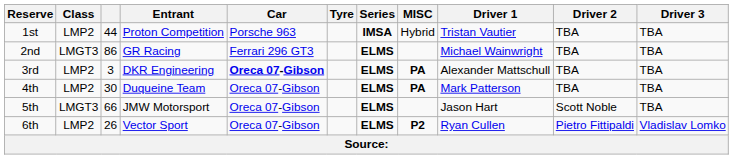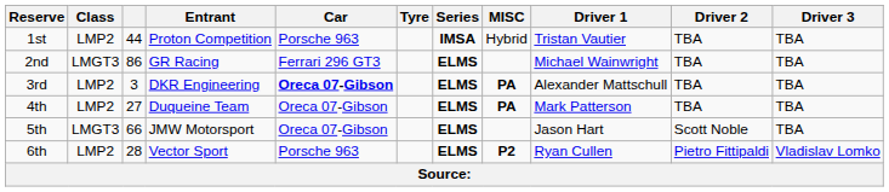 <table class="wikitable" style="font-size: 85%;">
 <tr>
 <th>Reserve</th>
 <th>Class</th>
 <th></th>
 <th>Entrant</th>
 <th>Car</th>
 <th>Tyre</th>
 <th>Series</th>
 <th>MISC</th>
 <th>Driver 1</th>
 <th>Driver 2</th>
 <th>Driver 3</th>
 </tr>
 <tr>
 <td align=center>1st</td>
 <td align=center>LMP2</td>
 <td align=center>44</td>
 <td nowrap> <a href='#'>Proton Competition</a></td>
 <td><a href='#'>Porsche 963</a></td>
 <td align=center></td>
 <td align=center><strong><span>IMSA</span></strong></td>
 <td align=center>Hybrid</td>
 <td> <a href='#'>Tristan Vautier</a></td>
 <td> TBA</td>
 <td> TBA</td>
 </tr>
 <tr>
 <td align=center>2nd</td>
 <td align=center>LMGT3</td>
 <td align=center>86</td>
 <td> <a href='#'>GR Racing</a></td>
 <td><a href='#'>Ferrari 296 GT3</a></td>
 <td align=center></td>
 <td align=center><strong><span>ELMS</span></strong></td>
 <td align=center></td>
 <td> <a href='#'>Michael Wainwright</a></td>
 <td> TBA</td>
 <td> TBA</td>
 </tr>
 <tr>
 <td align=center>3rd</td>
 <td align=center>LMP2</td>
 <td align=center>3</td>
 <td> <a href='#'>DKR Engineering</a></td>
 <td nowrap><strong><a href='#'>Oreca 07</a>-<a href='#'>Gibson</a></strong></td>
 <td align=center></td>
 <td align=center><strong><span>ELMS</span></strong></td>
 <td align=center><strong><span>PA</span></strong></td>
 <td nowrap> Alexander Mattschull</td>
 <td> TBA</td>
 <td> TBA</td>
 </tr>
 <tr>
 <td align=center>4th</td>
 <td align=center>LMP2</td>
-<td align=center>30</td>
+<td align=center>27</td>
 <td> <a href='#'>Duqueine Team</a></td>
 <td><a href='#'>Oreca 07</a>-<a href='#'>Gibson</a></td>
 <td align=center></td>
 <td align=center><strong><span>ELMS</span></strong></td>
 <td align=center><strong><span>PA</span></strong></td>
 <td> <a href='#'>Mark Patterson</a></td>
 <td> TBA</td>
 <td> TBA</td>
 </tr>
 <tr>
 <td align=center>5th</td>
 <td align=center>LMGT3</td>
 <td align=center>66</td>
 <td> JMW Motorsport</td>
 <td><a href='#'>Oreca 07</a>-<a href='#'>Gibson</a></td>
 <td align=center></td>
 <td align=center><strong><span>ELMS</span></strong></td>
 <td align=center></td>
 <td> Jason Hart</td>
 <td> Scott Noble</td>
 <td> TBA</td>
 </tr>
 <tr>
 <td align=center>6th</td>
 <td align=center>LMP2</td>
-<td align=center>26</td>
+<td align=center>28</td>
 <td> <a href='#'>Vector Sport</a></td>
-<td><a href='#'>Oreca 07</a>-<a href='#'>Gibson</a></td>
+<td><a href='#'>Porsche 963</a></td>
 <td align=center></td>
 <td align=center><strong><span>ELMS</span></strong></td>
 <td align=center><strong><span>P2</span></strong></td>
 <td> <a href='#'>Ryan Cullen</a></td>
 <td nowrap> <a href='#'>Pietro Fittipaldi</a></td>
 <td nowrap> <a href='#'>Vladislav Lomko</a></td>
 </tr>
 <tr>
 <th colspan=11>Source:</th>
 </tr>
 </table>
